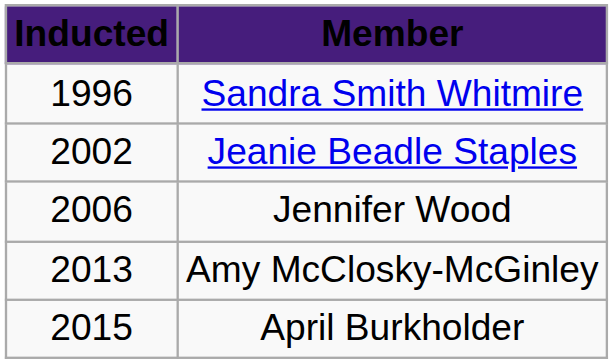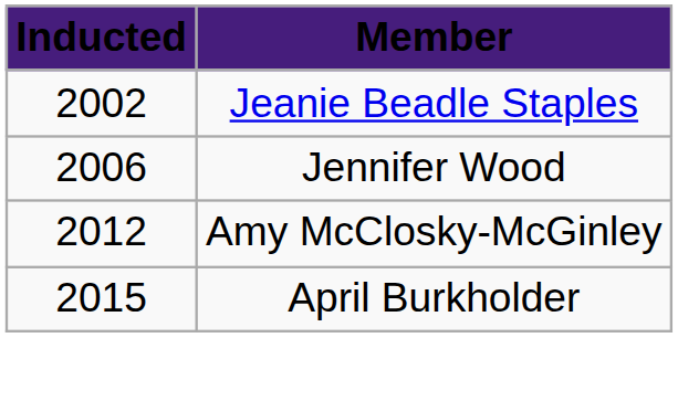 <table style="margin: 1em auto 1em auto" class="wikitable sortable">
 <tr>
 <th style="background:#461d7c; text-align:center;"><span>Inducted</span></th>
 <th style="background:#461d7c; text-align:center;"><span>Member</span></th>
-</tr>
-<tr style="text-align:center;">
-<td>1996</td>
-<td><a href='#'>Sandra Smith Whitmire</a></td>
 </tr>
 <tr style="text-align:center;">
 <td>2002</td>
 <td><a href='#'>Jeanie Beadle Staples</a></td>
 </tr>
 <tr style="text-align:center;">
 <td>2006</td>
 <td>Jennifer Wood</td>
 </tr>
 <tr style="text-align:center;">
-<td>2013</td>
+<td>2012</td>
 <td>Amy McClosky-McGinley</td>
 </tr>
 <tr style="text-align:center;">
 <td>2015</td>
 <td>April Burkholder</td>
 </tr>
 </table>
